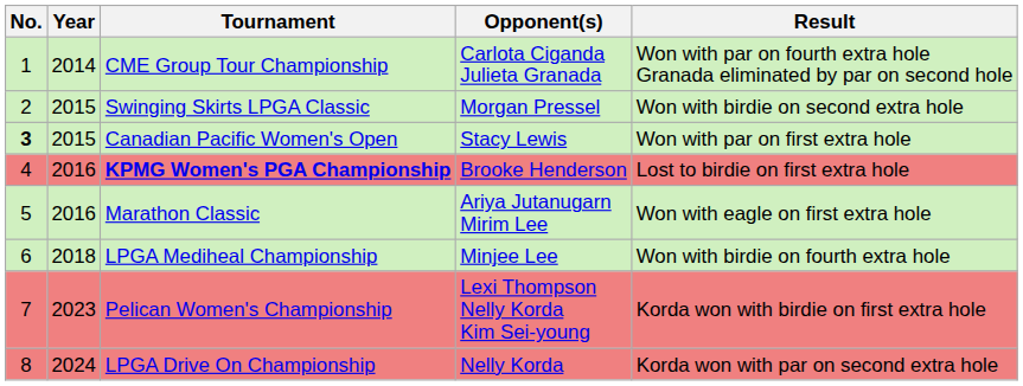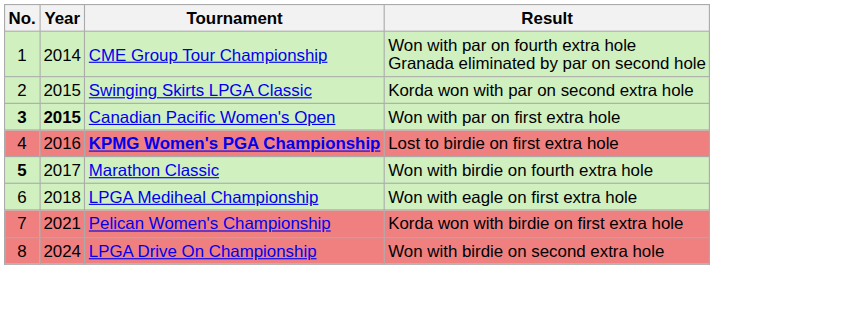 <table class="wikitable" style="font-size:95%;">
 <tr>
 <th>No.</th>
 <th>Year</th>
 <th>Tournament</th>
-<th>Opponent(s)</th>
 <th>Result</th>
 </tr>
 <tr style="background:#D0F0C0;">
 <td align=center>1</td>
 <td>2014</td>
 <td><a href='#'>CME Group Tour Championship</a></td>
-<td> <a href='#'>Carlota Ciganda</a><br> <a href='#'>Julieta Granada</a></td>
 <td>Won with par on fourth extra hole<br>Granada eliminated by par on second hole</td>
 </tr>
 <tr style="background:#D0F0C0;">
 <td align=center>2</td>
 <td>2015</td>
 <td><a href='#'>Swinging Skirts LPGA Classic</a></td>
-<td> <a href='#'>Morgan Pressel</a></td>
-<td>Won with birdie on second extra hole</td>
+<td>Korda won with par on second extra hole</td>
 </tr>
 <tr style="background:#D0F0C0;">
 <td align=center><strong>3</strong></td>
-<td>2015</td>
+<td><strong>2015</strong></td>
 <td><a href='#'>Canadian Pacific Women's Open</a></td>
-<td> <a href='#'>Stacy Lewis</a></td>
 <td>Won with par on first extra hole</td>
 </tr>
 <tr style="background:#F08080;">
 <td align=center>4</td>
 <td>2016</td>
 <td><strong><a href='#'>KPMG Women's PGA Championship</a></strong></td>
-<td> <a href='#'>Brooke Henderson</a></td>
 <td>Lost to birdie on first extra hole</td>
 </tr>
 <tr style="background:#D0F0C0;">
-<td align=center>5</td>
-<td>2016</td>
+<td align=center><strong>5</strong></td>
+<td>2017</td>
 <td><a href='#'>Marathon Classic</a></td>
-<td> <a href='#'>Ariya Jutanugarn</a><br> <a href='#'>Mirim Lee</a></td>
-<td>Won with eagle on first extra hole</td>
+<td>Won with birdie on fourth extra hole</td>
 </tr>
 <tr style="background:#D0F0C0;">
 <td align=center>6</td>
 <td>2018</td>
 <td><a href='#'>LPGA Mediheal Championship</a></td>
-<td> <a href='#'>Minjee Lee</a></td>
-<td>Won with birdie on fourth extra hole</td>
+<td>Won with eagle on first extra hole</td>
 </tr>
 <tr style="background:#F08080;">
 <td align=center>7</td>
-<td align=center>2023</td>
+<td align=center>2021</td>
 <td><a href='#'>Pelican Women's Championship</a></td>
-<td> <a href='#'>Lexi Thompson</a><br> <a href='#'>Nelly Korda</a> <br>  <a href='#'>Kim Sei-young</a></td>
 <td>Korda won with birdie on first extra hole</td>
 </tr>
 <tr style="background:#F08080;">
 <td align=center>8</td>
 <td align=center>2024</td>
 <td><a href='#'>LPGA Drive On Championship</a></td>
-<td> <a href='#'>Nelly Korda</a></td>
-<td>Korda won with par on second extra hole</td>
+<td>Won with birdie on second extra hole</td>
 </tr>
 </table>
